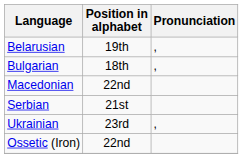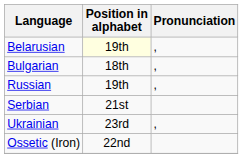 <table class="wikitable">
 <tr>
 <th>Language</th>
 <th>Position in <br> alphabet</th>
 <th>Pronunciation</th>
 </tr>
 <tr>
 <td><a href='#'>Belarusian</a></td>
-<td align=center>19th</td>
+<td align=center style="background: lightyellow;">19th</td>
 <td>, </td>
 </tr>
 <tr>
 <td><a href='#'>Bulgarian</a></td>
 <td align=center>18th</td>
 <td>, </td>
 </tr>
 <tr>
-<td><a href='#'>Macedonian</a></td>
-<td align=center>22nd</td>
-<td></td>
+<td><a href='#'>Russian</a></td>
+<td align=center>19th</td>
+<td>, </td>
 </tr>
 <tr>
 <td><a href='#'>Serbian</a></td>
 <td align=center>21st</td>
 <td></td>
 </tr>
 <tr>
 <td><a href='#'>Ukrainian</a></td>
 <td align=center>23rd</td>
 <td>, </td>
 </tr>
 <tr>
 <td><a href='#'>Ossetic</a> (Iron)</td>
 <td align=center>22nd</td>
 <td></td>
 </tr>
 <tr>
 </tr>
 </table>
